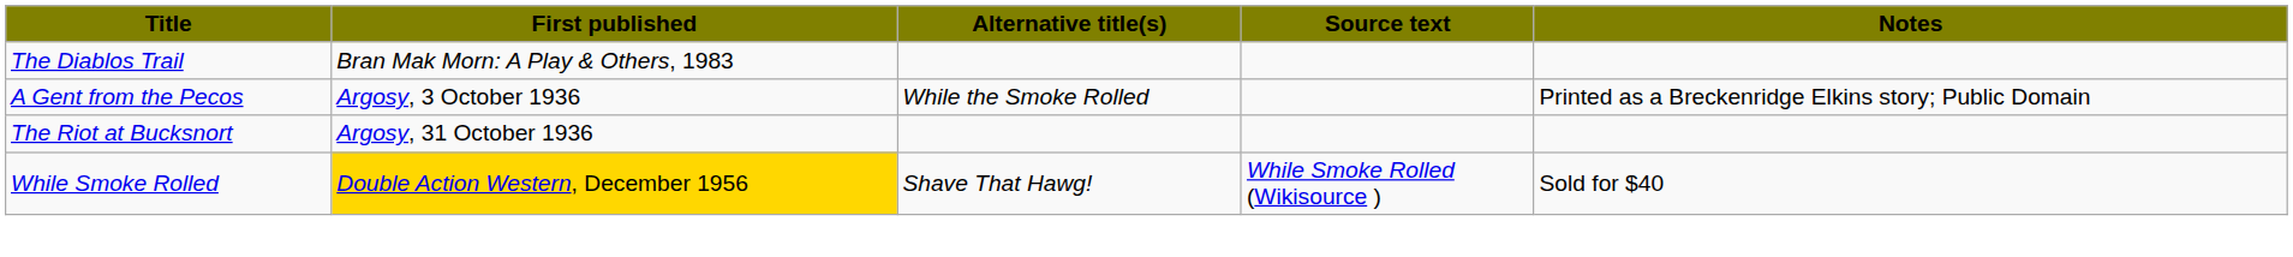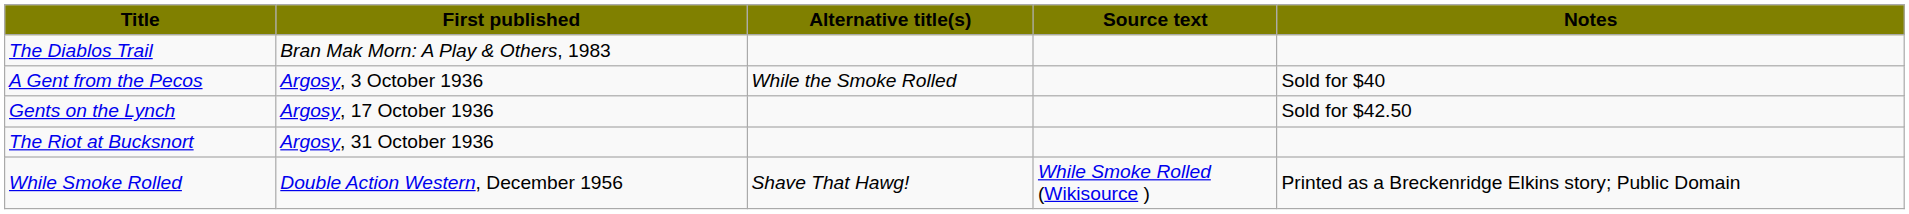 <table class="wikitable" width="100%">
 <tr>
 <th style="background:#808000;">Title</th>
 <th style="background:#808000;">First published</th>
 <th style="background:#808000;">Alternative title(s)</th>
 <th style="background:#808000;">Source text</th>
 <th style="background:#808000;">Notes</th>
 </tr>
 <tr>
 <td><em><a href='#'>The Diablos Trail</a></em></td>
 <td><em>Bran Mak Morn: A Play & Others</em>, 1983</td>
 <td></td>
 <td></td>
 <td></td>
 </tr>
 <tr>
 <td><em><a href='#'>A Gent from the Pecos</a></em></td>
 <td><em><a href='#'>Argosy</a></em>, 3 October 1936</td>
 <td><em>While the Smoke Rolled</em></td>
 <td></td>
-<td>Printed as a Breckenridge Elkins story; Public Domain</td>
+<td>Sold for $40</td>
+</tr>
+<tr>
+<td><em><a href='#'>Gents on the Lynch</a></em></td>
+<td><em><a href='#'>Argosy</a></em>, 17 October 1936</td>
+<td></td>
+<td></td>
+<td>Sold for $42.50</td>
 </tr>
 <tr>
 <td><em><a href='#'>The Riot at Bucksnort</a></em></td>
 <td><em><a href='#'>Argosy</a></em>, 31 October 1936</td>
 <td></td>
 <td></td>
 <td></td>
 </tr>
 <tr>
 <td><em><a href='#'>While Smoke Rolled</a></em></td>
-<td style="background: gold;"><em><a href='#'>Double Action Western</a></em>, December 1956</td>
+<td><em><a href='#'>Double Action Western</a></em>, December 1956</td>
 <td><em>Shave That Hawg!</em></td>
 <td><em><a href='#'>While Smoke Rolled</a></em><br>(<a href='#'>Wikisource</a> )</td>
-<td>Sold for $40</td>
+<td>Printed as a Breckenridge Elkins story; Public Domain</td>
 </tr>
 </table>
